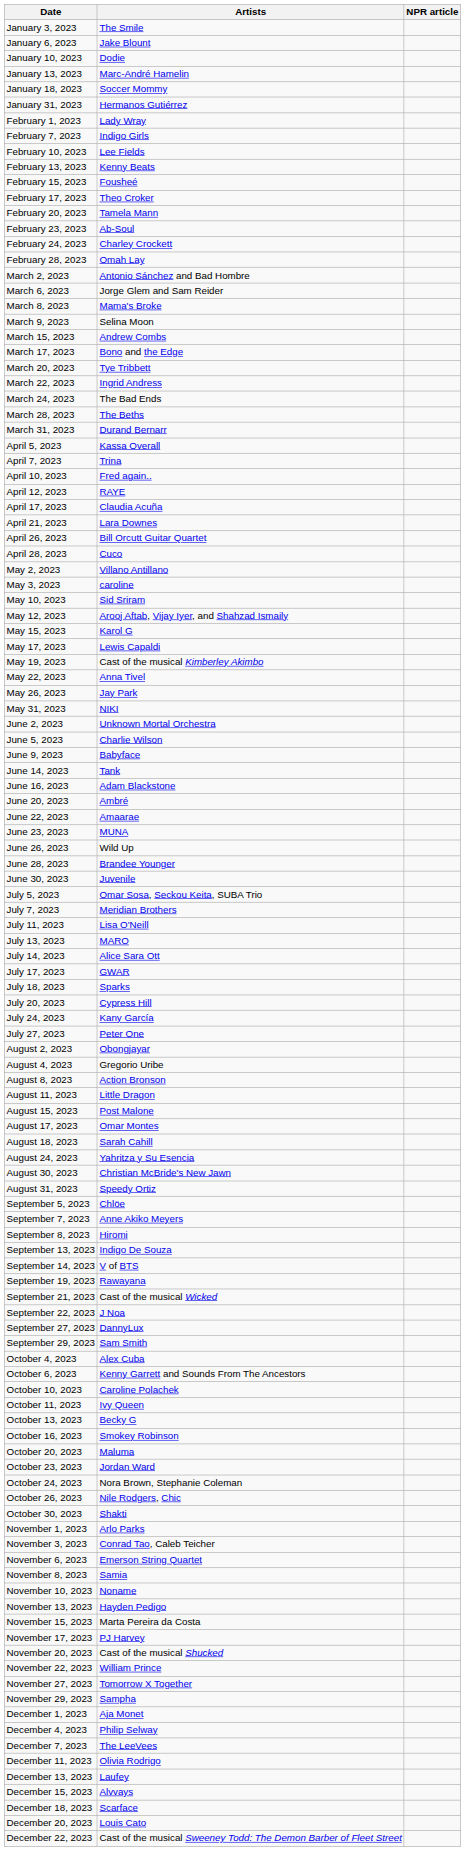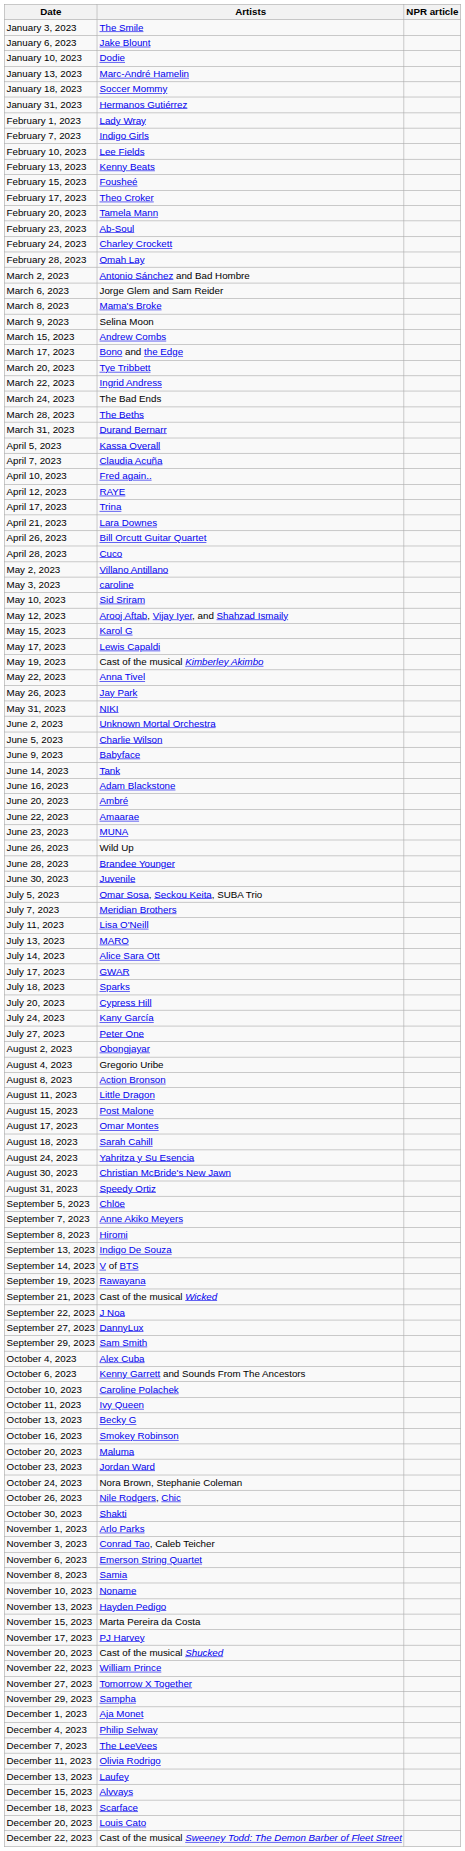 <table class="wikitable sortable mw-collapsible mw-collapsed">
 <tr>
 <th scope="col" data-sort-type="usLongDate">Date</th>
 <th scope="col">Artists</th>
 <th scope="col" class="unsortable">NPR article</th>
 </tr>
 <tr>
 <td>January 3, 2023</td>
 <td><a href='#'>The Smile</a></td>
 <td></td>
 </tr>
 <tr>
 <td>January 6, 2023</td>
 <td><a href='#'>Jake Blount</a></td>
 <td></td>
 </tr>
 <tr>
 <td>January 10, 2023</td>
 <td><a href='#'>Dodie</a></td>
 <td></td>
 </tr>
 <tr>
 <td>January 13, 2023</td>
 <td><a href='#'>Marc-André Hamelin</a></td>
 <td></td>
 </tr>
 <tr>
 <td>January 18, 2023</td>
 <td><a href='#'>Soccer Mommy</a></td>
 <td></td>
 </tr>
 <tr>
 <td>January 31, 2023</td>
 <td><a href='#'>Hermanos Gutiérrez</a></td>
 <td></td>
 </tr>
 <tr>
 <td>February 1, 2023</td>
 <td><a href='#'>Lady Wray</a></td>
 <td></td>
 </tr>
 <tr>
 <td>February 7, 2023</td>
 <td><a href='#'>Indigo Girls</a></td>
 <td></td>
 </tr>
 <tr>
 <td>February 10, 2023</td>
 <td><a href='#'>Lee Fields</a></td>
 <td></td>
 </tr>
 <tr>
 <td>February 13, 2023</td>
 <td><a href='#'>Kenny Beats</a></td>
 <td></td>
 </tr>
 <tr>
 <td>February 15, 2023</td>
 <td><a href='#'>Fousheé</a></td>
 <td></td>
 </tr>
 <tr>
 <td>February 17, 2023</td>
 <td><a href='#'>Theo Croker</a></td>
 <td></td>
 </tr>
 <tr>
 <td>February 20, 2023</td>
 <td><a href='#'>Tamela Mann</a></td>
 <td></td>
 </tr>
 <tr>
 <td>February 23, 2023</td>
 <td><a href='#'>Ab-Soul</a></td>
 <td></td>
 </tr>
 <tr>
 <td>February 24, 2023</td>
 <td><a href='#'>Charley Crockett</a></td>
 <td></td>
 </tr>
 <tr>
 <td>February 28, 2023</td>
 <td><a href='#'>Omah Lay</a></td>
 <td></td>
 </tr>
 <tr>
 <td>March 2, 2023</td>
 <td><a href='#'>Antonio Sánchez</a> and Bad Hombre</td>
 <td></td>
 </tr>
 <tr>
 <td>March 6, 2023</td>
 <td>Jorge Glem and Sam Reider</td>
 <td></td>
 </tr>
 <tr>
 <td>March 8, 2023</td>
 <td><a href='#'>Mama's Broke</a></td>
 <td></td>
 </tr>
 <tr>
 <td>March 9, 2023</td>
 <td>Selina Moon</td>
 <td></td>
 </tr>
 <tr>
 <td>March 15, 2023</td>
 <td><a href='#'>Andrew Combs</a></td>
 <td></td>
 </tr>
 <tr>
 <td>March 17, 2023</td>
 <td><a href='#'>Bono</a> and <a href='#'>the Edge</a></td>
 <td></td>
 </tr>
 <tr>
 <td>March 20, 2023</td>
 <td><a href='#'>Tye Tribbett</a></td>
 <td></td>
 </tr>
 <tr>
 <td>March 22, 2023</td>
 <td><a href='#'>Ingrid Andress</a></td>
 <td></td>
 </tr>
 <tr>
 <td>March 24, 2023</td>
 <td>The Bad Ends</td>
 <td></td>
 </tr>
 <tr>
 <td>March 28, 2023</td>
 <td><a href='#'>The Beths</a></td>
 <td></td>
 </tr>
 <tr>
 <td>March 31, 2023</td>
 <td><a href='#'>Durand Bernarr</a></td>
 <td></td>
 </tr>
 <tr>
 <td>April 5, 2023</td>
 <td><a href='#'>Kassa Overall</a></td>
 <td></td>
 </tr>
 <tr>
 <td>April 7, 2023</td>
-<td><a href='#'>Trina</a></td>
+<td><a href='#'>Claudia Acuña</a></td>
 <td></td>
 </tr>
 <tr>
 <td>April 10, 2023</td>
 <td><a href='#'>Fred again..</a></td>
 <td></td>
 </tr>
 <tr>
 <td>April 12, 2023</td>
 <td><a href='#'>RAYE</a></td>
 <td></td>
 </tr>
 <tr>
 <td>April 17, 2023</td>
-<td><a href='#'>Claudia Acuña</a></td>
+<td><a href='#'>Trina</a></td>
 <td></td>
 </tr>
 <tr>
 <td>April 21, 2023</td>
 <td><a href='#'>Lara Downes</a></td>
 <td></td>
 </tr>
 <tr>
 <td>April 26, 2023</td>
 <td><a href='#'>Bill Orcutt Guitar Quartet</a></td>
 <td></td>
 </tr>
 <tr>
 <td>April 28, 2023</td>
 <td><a href='#'>Cuco</a></td>
 <td></td>
 </tr>
 <tr>
 <td>May 2, 2023</td>
 <td><a href='#'>Villano Antillano</a></td>
 <td></td>
 </tr>
 <tr>
 <td>May 3, 2023</td>
 <td><a href='#'>caroline</a></td>
 <td></td>
 </tr>
 <tr>
 <td>May 10, 2023</td>
 <td><a href='#'>Sid Sriram</a></td>
 <td></td>
 </tr>
 <tr>
 <td>May 12, 2023</td>
 <td><a href='#'>Arooj Aftab</a>, <a href='#'>Vijay Iyer</a>, and <a href='#'>Shahzad Ismaily</a></td>
 <td></td>
 </tr>
 <tr>
 <td>May 15, 2023</td>
 <td><a href='#'>Karol G</a></td>
 <td></td>
 </tr>
 <tr>
 <td>May 17, 2023</td>
 <td><a href='#'>Lewis Capaldi</a></td>
 <td></td>
 </tr>
 <tr>
 <td>May 19, 2023</td>
 <td>Cast of the musical <a href='#'><em>Kimberley Akimbo</em></a></td>
 <td></td>
 </tr>
 <tr>
 <td>May 22, 2023</td>
 <td><a href='#'>Anna Tivel</a></td>
 <td></td>
 </tr>
 <tr>
 <td>May 26, 2023</td>
 <td><a href='#'>Jay Park</a></td>
 <td></td>
 </tr>
 <tr>
 <td>May 31, 2023</td>
 <td><a href='#'>NIKI</a></td>
 <td></td>
 </tr>
 <tr>
 <td>June 2, 2023</td>
 <td><a href='#'>Unknown Mortal Orchestra</a></td>
 <td></td>
 </tr>
 <tr>
 <td>June 5, 2023</td>
 <td><a href='#'>Charlie Wilson</a></td>
 <td></td>
 </tr>
 <tr>
 <td>June 9, 2023</td>
 <td><a href='#'>Babyface</a></td>
 <td></td>
 </tr>
 <tr>
 <td>June 14, 2023</td>
 <td><a href='#'>Tank</a></td>
 <td></td>
 </tr>
 <tr>
 <td>June 16, 2023</td>
 <td><a href='#'>Adam Blackstone</a></td>
 <td></td>
 </tr>
 <tr>
 <td>June 20, 2023</td>
 <td><a href='#'>Ambré</a></td>
 <td></td>
 </tr>
 <tr>
 <td>June 22, 2023</td>
 <td><a href='#'>Amaarae</a></td>
 <td></td>
 </tr>
 <tr>
 <td>June 23, 2023</td>
 <td><a href='#'>MUNA</a></td>
 <td></td>
 </tr>
 <tr>
 <td>June 26, 2023</td>
 <td>Wild Up</td>
 <td></td>
 </tr>
 <tr>
 <td>June 28, 2023</td>
 <td><a href='#'>Brandee Younger</a></td>
 <td></td>
 </tr>
 <tr>
 <td>June 30, 2023</td>
 <td><a href='#'>Juvenile</a></td>
 <td></td>
 </tr>
 <tr>
 <td>July 5, 2023</td>
 <td><a href='#'>Omar Sosa</a>, <a href='#'>Seckou Keita</a>, SUBA Trio</td>
 <td></td>
 </tr>
 <tr>
 <td>July 7, 2023</td>
 <td><a href='#'>Meridian Brothers</a></td>
 <td></td>
 </tr>
 <tr>
 <td>July 11, 2023</td>
 <td><a href='#'>Lisa O'Neill</a></td>
 <td></td>
 </tr>
 <tr>
 <td>July 13, 2023</td>
 <td><a href='#'>MARO</a></td>
 <td></td>
 </tr>
 <tr>
 <td>July 14, 2023</td>
 <td><a href='#'>Alice Sara Ott</a></td>
 <td></td>
 </tr>
 <tr>
 <td>July 17, 2023</td>
 <td><a href='#'>GWAR</a></td>
 <td></td>
 </tr>
 <tr>
 <td>July 18, 2023</td>
 <td><a href='#'>Sparks</a></td>
 <td></td>
 </tr>
 <tr>
 <td>July 20, 2023</td>
 <td><a href='#'>Cypress Hill</a></td>
 <td></td>
 </tr>
 <tr>
 <td>July 24, 2023</td>
 <td><a href='#'>Kany García</a></td>
 <td></td>
 </tr>
 <tr>
 <td>July 27, 2023</td>
 <td><a href='#'>Peter One</a></td>
 <td></td>
 </tr>
 <tr>
 <td>August 2, 2023</td>
 <td><a href='#'>Obongjayar</a></td>
 <td></td>
 </tr>
 <tr>
 <td>August 4, 2023</td>
 <td>Gregorio Uribe</td>
 <td></td>
 </tr>
 <tr>
 <td>August 8, 2023</td>
 <td><a href='#'>Action Bronson</a></td>
 <td></td>
 </tr>
 <tr>
 <td>August 11, 2023</td>
 <td><a href='#'>Little Dragon</a></td>
 <td></td>
 </tr>
 <tr>
 <td>August 15, 2023</td>
 <td><a href='#'>Post Malone</a></td>
 <td></td>
 </tr>
 <tr>
 <td>August 17, 2023</td>
 <td><a href='#'>Omar Montes</a></td>
 <td></td>
 </tr>
 <tr>
 <td>August 18, 2023</td>
 <td><a href='#'>Sarah Cahill</a></td>
 <td></td>
 </tr>
 <tr>
 <td>August 24, 2023</td>
 <td><a href='#'>Yahritza y Su Esencia</a></td>
 <td></td>
 </tr>
 <tr>
 <td>August 30, 2023</td>
 <td><a href='#'>Christian McBride's New Jawn</a></td>
 <td></td>
 </tr>
 <tr>
 <td>August 31, 2023</td>
 <td><a href='#'>Speedy Ortiz</a></td>
 <td></td>
 </tr>
 <tr>
 <td>September 5, 2023</td>
 <td><a href='#'>Chlöe</a></td>
 <td></td>
 </tr>
 <tr>
 <td>September 7, 2023</td>
 <td><a href='#'>Anne Akiko Meyers</a></td>
 <td></td>
 </tr>
 <tr>
 <td>September 8, 2023</td>
 <td><a href='#'>Hiromi</a></td>
 <td></td>
 </tr>
 <tr>
 <td>September 13, 2023</td>
 <td><a href='#'>Indigo De Souza</a></td>
 <td></td>
 </tr>
 <tr>
 <td>September 14, 2023</td>
 <td><a href='#'>V</a> of <a href='#'>BTS</a></td>
 <td></td>
 </tr>
 <tr>
 <td>September 19, 2023</td>
 <td><a href='#'>Rawayana</a></td>
 <td></td>
 </tr>
 <tr>
 <td>September 21, 2023</td>
 <td>Cast of the musical <a href='#'><em>Wicked</em></a></td>
 <td></td>
 </tr>
 <tr>
 <td>September 22, 2023</td>
 <td><a href='#'>J Noa</a></td>
 <td></td>
 </tr>
 <tr>
 <td>September 27, 2023</td>
 <td><a href='#'>DannyLux</a></td>
 <td></td>
 </tr>
 <tr>
 <td>September 29, 2023</td>
 <td><a href='#'>Sam Smith</a></td>
 <td></td>
 </tr>
 <tr>
 <td>October 4, 2023</td>
 <td><a href='#'>Alex Cuba</a></td>
 <td></td>
 </tr>
 <tr>
 <td>October 6, 2023</td>
 <td><a href='#'>Kenny Garrett</a> and Sounds From The Ancestors</td>
 <td></td>
 </tr>
 <tr>
 <td>October 10, 2023</td>
 <td><a href='#'>Caroline Polachek</a></td>
 <td></td>
 </tr>
 <tr>
 <td>October 11, 2023</td>
 <td><a href='#'>Ivy Queen</a></td>
 <td></td>
 </tr>
 <tr>
 <td>October 13, 2023</td>
 <td><a href='#'>Becky G</a></td>
 <td></td>
 </tr>
 <tr>
 <td>October 16, 2023</td>
 <td><a href='#'>Smokey Robinson</a></td>
 <td></td>
 </tr>
 <tr>
 <td>October 20, 2023</td>
 <td><a href='#'>Maluma</a></td>
 <td></td>
 </tr>
 <tr>
 <td>October 23, 2023</td>
 <td><a href='#'>Jordan Ward</a></td>
 <td></td>
 </tr>
 <tr>
 <td>October 24, 2023</td>
 <td>Nora Brown, Stephanie Coleman</td>
 <td></td>
 </tr>
 <tr>
 <td>October 26, 2023</td>
 <td><a href='#'>Nile Rodgers</a>, <a href='#'>Chic</a></td>
 <td></td>
 </tr>
 <tr>
 <td>October 30, 2023</td>
 <td><a href='#'>Shakti</a></td>
 <td></td>
 </tr>
 <tr>
 <td>November 1, 2023</td>
 <td><a href='#'>Arlo Parks</a></td>
 <td></td>
 </tr>
 <tr>
 <td>November 3, 2023</td>
 <td><a href='#'>Conrad Tao</a>, Caleb Teicher</td>
 <td></td>
 </tr>
 <tr>
 <td>November 6, 2023</td>
 <td><a href='#'>Emerson String Quartet</a></td>
 <td></td>
 </tr>
 <tr>
 <td>November 8, 2023</td>
 <td><a href='#'> Samia</a></td>
 <td></td>
 </tr>
 <tr>
 <td>November 10, 2023</td>
 <td><a href='#'>Noname</a></td>
 <td></td>
 </tr>
 <tr>
 <td>November 13, 2023</td>
 <td><a href='#'>Hayden Pedigo</a></td>
 <td></td>
 </tr>
 <tr>
 <td>November 15, 2023</td>
 <td>Marta Pereira da Costa</td>
 <td></td>
 </tr>
 <tr>
 <td>November 17, 2023</td>
 <td><a href='#'>PJ Harvey</a></td>
 <td></td>
 </tr>
 <tr>
 <td>November 20, 2023</td>
 <td>Cast of the musical <em><a href='#'>Shucked</a></em></td>
 <td></td>
 </tr>
 <tr>
 <td>November 22, 2023</td>
 <td><a href='#'>William Prince</a></td>
 <td></td>
 </tr>
 <tr>
 <td>November 27, 2023</td>
 <td><a href='#'>Tomorrow X Together</a></td>
 <td></td>
 </tr>
 <tr>
 <td>November 29, 2023</td>
 <td><a href='#'>Sampha</a></td>
 <td></td>
 </tr>
 <tr>
 <td>December 1, 2023</td>
 <td><a href='#'>Aja Monet</a></td>
 <td></td>
 </tr>
 <tr>
 <td>December 4, 2023</td>
 <td><a href='#'>Philip Selway</a></td>
 <td></td>
 </tr>
 <tr>
 <td>December 7, 2023</td>
 <td><a href='#'>The LeeVees</a></td>
 <td></td>
 </tr>
 <tr>
 <td>December 11, 2023</td>
 <td><a href='#'>Olivia Rodrigo</a></td>
 <td></td>
 </tr>
 <tr>
 <td>December 13, 2023</td>
 <td><a href='#'>Laufey</a></td>
 <td></td>
 </tr>
 <tr>
 <td>December 15, 2023</td>
 <td><a href='#'>Alvvays</a></td>
 <td></td>
 </tr>
 <tr>
 <td>December 18, 2023</td>
 <td><a href='#'>Scarface</a></td>
 <td></td>
 </tr>
 <tr>
 <td>December 20, 2023</td>
 <td><a href='#'>Louis Cato</a></td>
 <td></td>
 </tr>
 <tr>
 <td>December 22, 2023</td>
 <td>Cast of the musical <em><a href='#'>Sweeney Todd: The Demon Barber of Fleet Street</a></em></td>
 <td></td>
 </tr>
 </table>
